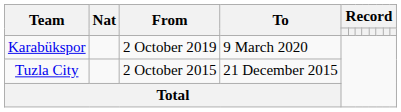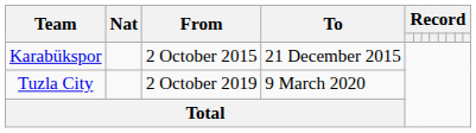 <table class="wikitable" tyle="text-align: center">
 <tr>
 <th rowspan="2">Team</th>
 <th rowspan="2">Nat</th>
 <th rowspan="2">From</th>
 <th rowspan="2">To</th>
 <th colspan="8">Record</th>
 </tr>
 <tr>
 <th></th>
 <th></th>
 <th></th>
 <th></th>
 <th></th>
 <th></th>
 <th></th>
 <th></th>
 </tr>
 <tr>
 <td align=center><a href='#'>Karabükspor</a></td>
 <td></td>
-<td align="left">2 October 2019</td>
-<td align="left">9 March 2020<br></td>
+<td align="left">2 October 2015</td>
+<td align="left">21 December 2015<br></td>
 </tr>
 <tr>
 <td align=center><a href='#'>Tuzla City</a></td>
 <td></td>
-<td align="left">2 October 2015</td>
-<td align="left">21 December 2015<br></td>
+<td align="left">2 October 2019</td>
+<td align="left">9 March 2020<br></td>
 </tr>
 <tr>
 <th colspan=4>Total<br></th>
 </tr>
 </table>
